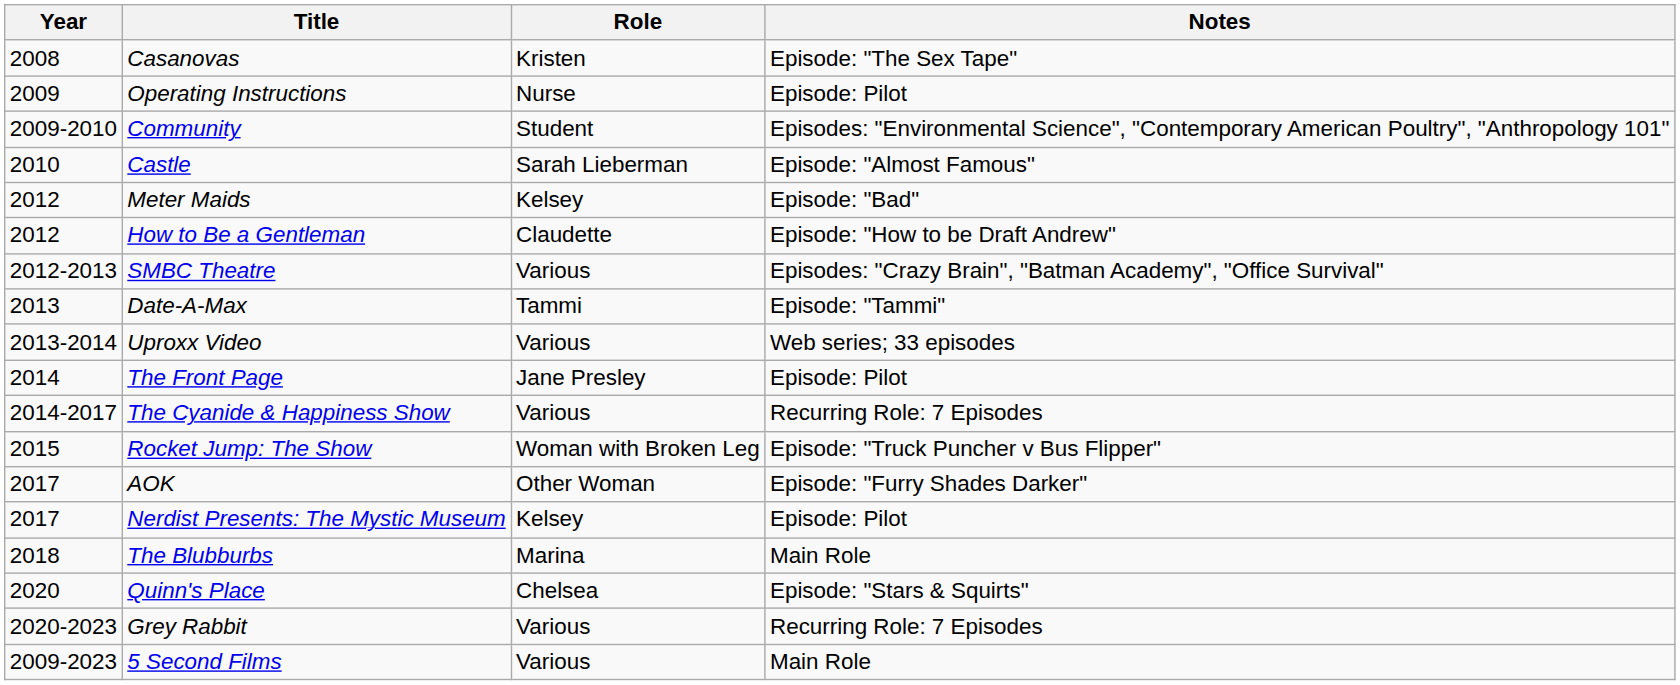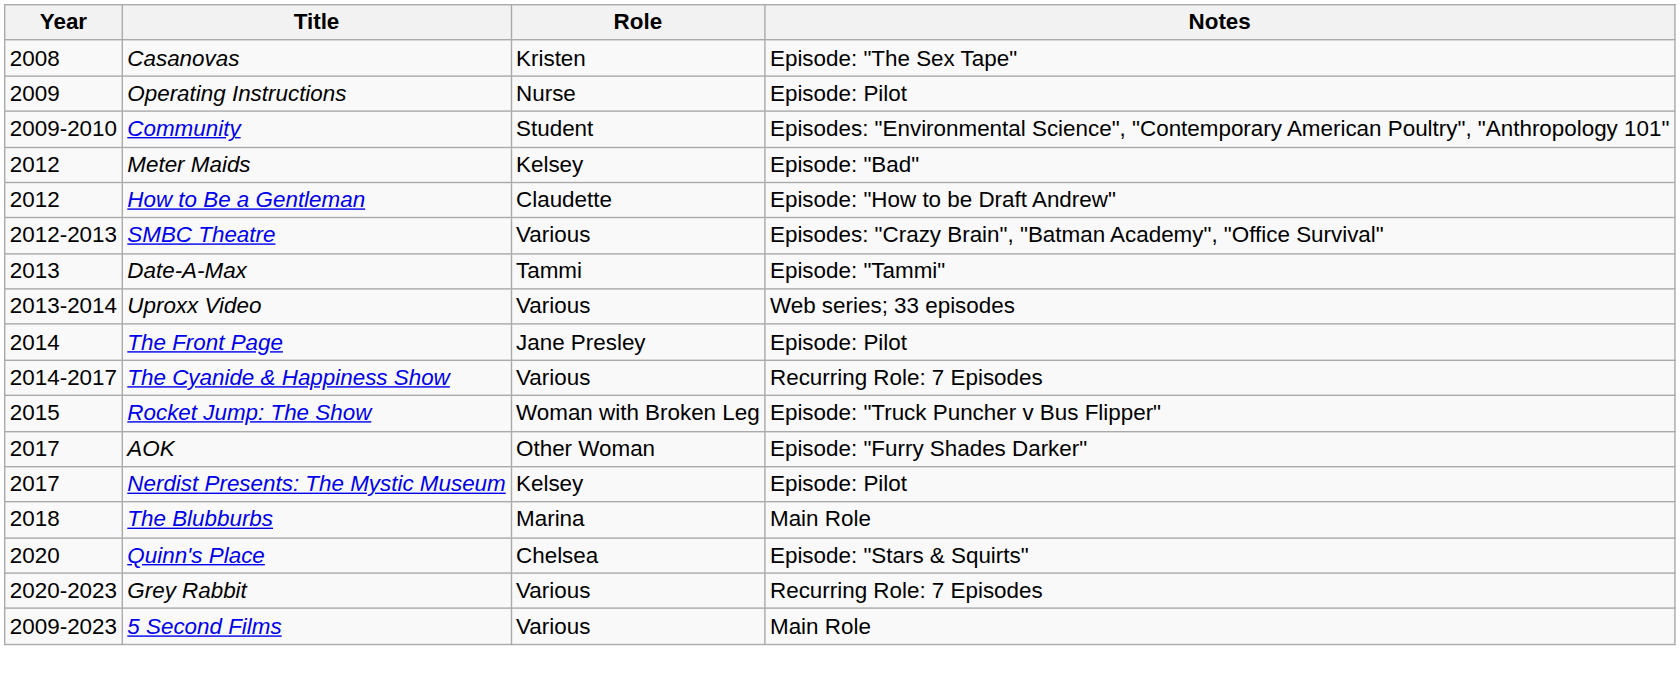 <table class="wikitable sortable">
 <tr>
 <th>Year</th>
 <th>Title</th>
 <th>Role</th>
 <th>Notes</th>
 </tr>
 <tr>
 <td>2008</td>
 <td><em>Casanovas</em></td>
 <td>Kristen</td>
 <td>Episode: "The Sex Tape"</td>
 </tr>
 <tr>
 <td>2009</td>
 <td><em>Operating Instructions</em></td>
 <td>Nurse</td>
 <td>Episode: Pilot</td>
 </tr>
 <tr>
 <td>2009-2010</td>
 <td><a href='#'><em>Community</em></a></td>
 <td>Student</td>
 <td>Episodes: "Environmental Science", "Contemporary American Poultry", "Anthropology 101"</td>
-</tr>
-<tr>
-<td>2010</td>
-<td><a href='#'><em>Castle</em></a></td>
-<td>Sarah Lieberman</td>
-<td>Episode: "Almost Famous"</td>
 </tr>
 <tr>
 <td>2012</td>
 <td><em>Meter Maids</em></td>
 <td>Kelsey</td>
 <td>Episode: "Bad"</td>
 </tr>
 <tr>
 <td>2012</td>
 <td><em><a href='#'>How to Be a Gentleman</a></em></td>
 <td>Claudette</td>
 <td>Episode: "How to be Draft Andrew"</td>
 </tr>
 <tr>
 <td>2012-2013</td>
 <td><a href='#'><em>SMBC Theatre</em></a></td>
 <td>Various</td>
 <td>Episodes: "Crazy Brain", "Batman Academy", "Office Survival"</td>
 </tr>
 <tr>
 <td>2013</td>
 <td><em>Date-A-Max</em></td>
 <td>Tammi</td>
 <td>Episode: "Tammi"</td>
 </tr>
 <tr>
 <td>2013-2014</td>
 <td><em>Uproxx Video</em></td>
 <td>Various</td>
 <td>Web series; 33 episodes</td>
 </tr>
 <tr>
 <td>2014</td>
 <td><em><a href='#'>The Front Page</a></em></td>
 <td>Jane Presley</td>
 <td>Episode: Pilot</td>
 </tr>
 <tr>
 <td>2014-2017</td>
 <td><em><a href='#'>The Cyanide & Happiness Show</a></em></td>
 <td>Various</td>
 <td>Recurring Role: 7 Episodes</td>
 </tr>
 <tr>
 <td>2015</td>
 <td><a href='#'><em>Rocket Jump: The Show</em></a></td>
 <td>Woman with Broken Leg</td>
 <td>Episode: "Truck Puncher v Bus Flipper"</td>
 </tr>
 <tr>
 <td>2017</td>
 <td><em>AOK</em></td>
 <td>Other Woman</td>
 <td>Episode: "Furry Shades Darker"</td>
 </tr>
 <tr>
 <td>2017</td>
 <td><em><a href='#'>Nerdist Presents: The Mystic Museum</a></em></td>
 <td>Kelsey</td>
 <td>Episode: Pilot</td>
 </tr>
 <tr>
 <td>2018</td>
 <td><em><a href='#'>The Blubburbs</a></em></td>
 <td>Marina</td>
 <td>Main Role</td>
 </tr>
 <tr>
 <td>2020</td>
 <td><em><a href='#'>Quinn's Place</a></em></td>
 <td>Chelsea</td>
 <td>Episode: "Stars & Squirts"</td>
 </tr>
 <tr>
 <td>2020-2023</td>
 <td><em>Grey Rabbit</em></td>
 <td>Various</td>
 <td>Recurring Role: 7 Episodes</td>
 </tr>
 <tr>
 <td>2009-2023</td>
 <td><a href='#'><em>5 Second Films</em></a></td>
 <td>Various</td>
 <td>Main Role</td>
 </tr>
 </table>
